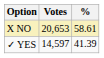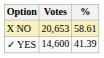 <table class="wikitable">
 <tr>
 <th>Option</th>
 <th>Votes</th>
 <th>%</th>
 </tr>
 <tr>
 <td style=background:#f8f1bd>X NO</td>
 <td style=background:#f8f1bd>20,653</td>
 <td style=background:#f8f1bd>58.61</td>
 </tr>
 <tr>
 <td>✓ YES</td>
-<td>14,597</td>
+<td>14,600</td>
 <td>41.39</td>
 </tr>
 </table>
